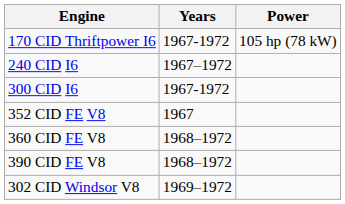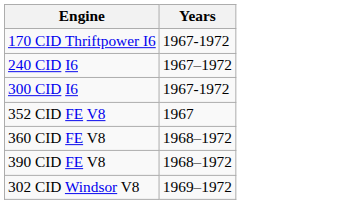 <table class="wikitable">
 <tr>
 <th>Engine</th>
 <th>Years</th>
-<th>Power</th>
 </tr>
 <tr>
 <td><a href='#'>170 CID Thriftpower I6</a></td>
 <td>1967-1972</td>
-<td>105 hp (78 kW)</td>
 </tr>
 <tr>
 <td><a href='#'>240 CID</a> <a href='#'>I6</a></td>
 <td>1967–1972</td>
-<td><br></td>
 </tr>
 <tr>
 <td><a href='#'>300 CID</a> <a href='#'>I6</a></td>
 <td>1967-1972</td>
-<td><br></td>
 </tr>
 <tr>
 <td>352 CID <a href='#'>FE</a> <a href='#'>V8</a></td>
 <td>1967</td>
-<td></td>
 </tr>
 <tr>
 <td>360 CID <a href='#'>FE</a> V8</td>
 <td>1968–1972</td>
-<td><br></td>
 </tr>
 <tr>
 <td>390 CID <a href='#'>FE</a> V8</td>
 <td>1968–1972</td>
-<td><br></td>
 </tr>
 <tr>
 <td>302 CID <a href='#'>Windsor</a> V8</td>
 <td>1969–1972</td>
-<td><br></td>
 </tr>
 </table>
